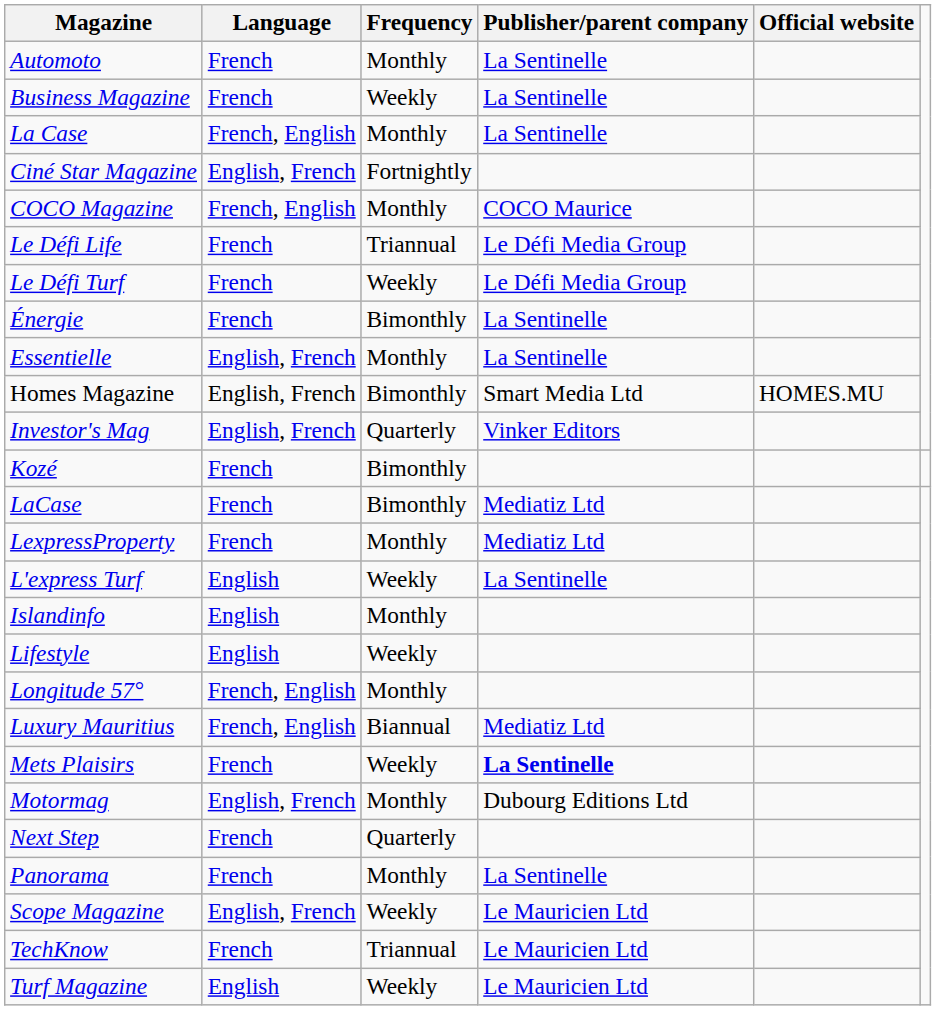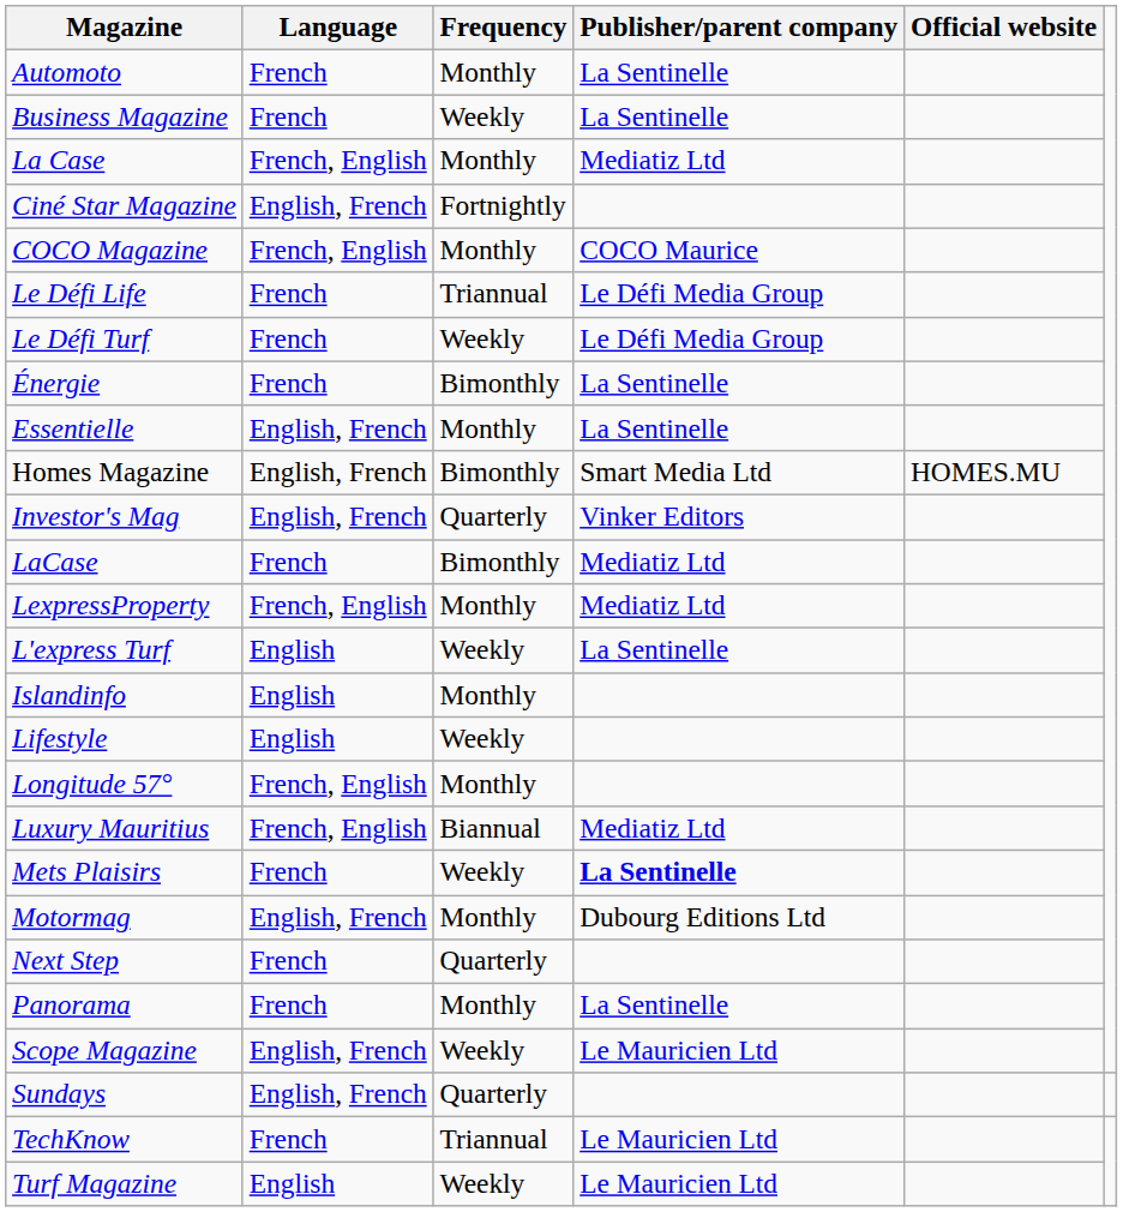 <table class="wikitable">
 <tr>
 <th>Magazine</th>
 <th>Language</th>
 <th>Frequency</th>
 <th>Publisher/parent company</th>
 <th>Official website</th>
 </tr>
 <tr>
 <td><em><a href='#'>Automoto</a></em></td>
 <td><a href='#'>French</a></td>
 <td>Monthly</td>
 <td><a href='#'>La Sentinelle</a></td>
 <td></td>
 </tr>
 <tr>
 <td><em><a href='#'>Business Magazine</a></em></td>
 <td><a href='#'>French</a></td>
 <td>Weekly</td>
 <td><a href='#'>La Sentinelle</a></td>
 <td></td>
 </tr>
 <tr>
 <td><em><a href='#'>La Case</a></em></td>
 <td><a href='#'>French</a>, <a href='#'>English</a></td>
 <td>Monthly</td>
-<td><a href='#'>La Sentinelle</a></td>
+<td><a href='#'>Mediatiz Ltd</a></td>
 <td></td>
 </tr>
 <tr>
 <td><em><a href='#'>Ciné Star Magazine</a></em></td>
 <td><a href='#'>English</a>, <a href='#'>French</a></td>
 <td>Fortnightly</td>
 <td></td>
 <td></td>
 </tr>
 <tr>
 <td><em><a href='#'>COCO Magazine</a></em></td>
 <td><a href='#'>French</a>, <a href='#'>English</a></td>
 <td>Monthly</td>
 <td><a href='#'>COCO Maurice</a></td>
 <td></td>
 </tr>
 <tr>
 <td><em><a href='#'>Le Défi Life</a></em></td>
 <td><a href='#'>French</a></td>
 <td>Triannual</td>
 <td><a href='#'>Le Défi Media Group</a></td>
 <td></td>
 </tr>
 <tr>
 <td><em><a href='#'>Le Défi Turf</a></em></td>
 <td><a href='#'>French</a></td>
 <td>Weekly</td>
 <td><a href='#'>Le Défi Media Group</a></td>
 <td></td>
 </tr>
 <tr>
 <td><em><a href='#'>Énergie</a></em></td>
 <td><a href='#'>French</a></td>
 <td>Bimonthly</td>
 <td><a href='#'>La Sentinelle</a></td>
 <td></td>
 </tr>
 <tr>
 <td><em><a href='#'>Essentielle</a></em></td>
 <td><a href='#'>English</a>, <a href='#'>French</a></td>
 <td>Monthly</td>
 <td><a href='#'>La Sentinelle</a></td>
 <td></td>
 </tr>
 <tr>
 <td>Homes Magazine</td>
 <td>English, French</td>
 <td>Bimonthly</td>
 <td>Smart Media Ltd</td>
 <td>HOMES.MU</td>
 </tr>
 <tr>
 <td><em><a href='#'>Investor's Mag</a></em></td>
 <td><a href='#'>English</a>, <a href='#'>French</a></td>
 <td>Quarterly</td>
 <td><a href='#'>Vinker Editors</a></td>
 <td></td>
 </tr>
 <tr>
-<td><em><a href='#'>Kozé</a></em></td>
-<td><a href='#'>French</a></td>
-<td>Bimonthly</td>
-<td></td>
-<td></td>
-<td></td>
-</tr>
-<tr>
 <td><em><a href='#'>LaCase</a></em></td>
 <td><a href='#'>French</a></td>
 <td>Bimonthly</td>
 <td><a href='#'>Mediatiz Ltd</a></td>
 <td></td>
 </tr>
 <tr>
 <td><em><a href='#'>LexpressProperty</a></em></td>
-<td><a href='#'>French</a></td>
+<td><a href='#'>French</a>, <a href='#'>English</a></td>
 <td>Monthly</td>
 <td><a href='#'>Mediatiz Ltd</a></td>
 <td></td>
 </tr>
 <tr>
 <td><em><a href='#'>L'express Turf</a></em></td>
 <td><a href='#'>English</a></td>
 <td>Weekly</td>
 <td><a href='#'>La Sentinelle</a></td>
 <td></td>
 </tr>
 <tr>
 <td><em><a href='#'>Islandinfo</a></em></td>
 <td><a href='#'>English</a></td>
 <td>Monthly</td>
 <td></td>
 <td></td>
 </tr>
 <tr>
 <td><em><a href='#'>Lifestyle</a></em></td>
 <td><a href='#'>English</a></td>
 <td>Weekly</td>
 <td></td>
 <td></td>
 </tr>
 <tr>
 <td><em><a href='#'>Longitude 57°</a></em></td>
 <td><a href='#'>French</a>, <a href='#'>English</a></td>
 <td>Monthly</td>
 <td></td>
 <td></td>
 </tr>
 <tr>
 <td><em><a href='#'>Luxury Mauritius</a></em></td>
 <td><a href='#'>French</a>, <a href='#'>English</a></td>
 <td>Biannual</td>
 <td><a href='#'>Mediatiz Ltd</a></td>
 <td></td>
 </tr>
 <tr>
 <td><em><a href='#'>Mets Plaisirs</a></em></td>
 <td><a href='#'>French</a></td>
 <td>Weekly</td>
 <td><strong><a href='#'>La Sentinelle</a></strong></td>
 <td></td>
 </tr>
 <tr>
 <td><em><a href='#'>Motormag</a></em></td>
 <td><a href='#'>English</a>, <a href='#'>French</a></td>
 <td>Monthly</td>
 <td>Dubourg Editions Ltd</td>
 <td></td>
 </tr>
 <tr>
 <td><em><a href='#'>Next Step</a></em></td>
 <td><a href='#'>French</a></td>
 <td>Quarterly</td>
 <td></td>
 <td></td>
 </tr>
 <tr>
 <td><em><a href='#'>Panorama</a></em></td>
 <td><a href='#'>French</a></td>
 <td>Monthly</td>
 <td><a href='#'>La Sentinelle</a></td>
 <td></td>
 </tr>
 <tr>
 <td><em><a href='#'>Scope Magazine</a></em></td>
 <td><a href='#'>English</a>, <a href='#'>French</a></td>
 <td>Weekly</td>
 <td><a href='#'>Le Mauricien Ltd</a></td>
 <td></td>
 </tr>
 <tr>
+<td><em><a href='#'>Sundays</a></em></td>
+<td><a href='#'>English</a>,  <a href='#'>French</a></td>
+<td>Quarterly</td>
+<td></td>
+<td></td>
+<td></td>
+</tr>
+<tr>
 <td><em><a href='#'>TechKnow</a></em></td>
 <td><a href='#'>French</a></td>
 <td>Triannual</td>
 <td><a href='#'>Le Mauricien Ltd</a></td>
 <td></td>
 </tr>
 <tr>
 <td><em><a href='#'>Turf Magazine</a></em></td>
 <td><a href='#'>English</a></td>
 <td>Weekly</td>
 <td><a href='#'>Le Mauricien Ltd</a></td>
 <td></td>
 </tr>
 </table>
